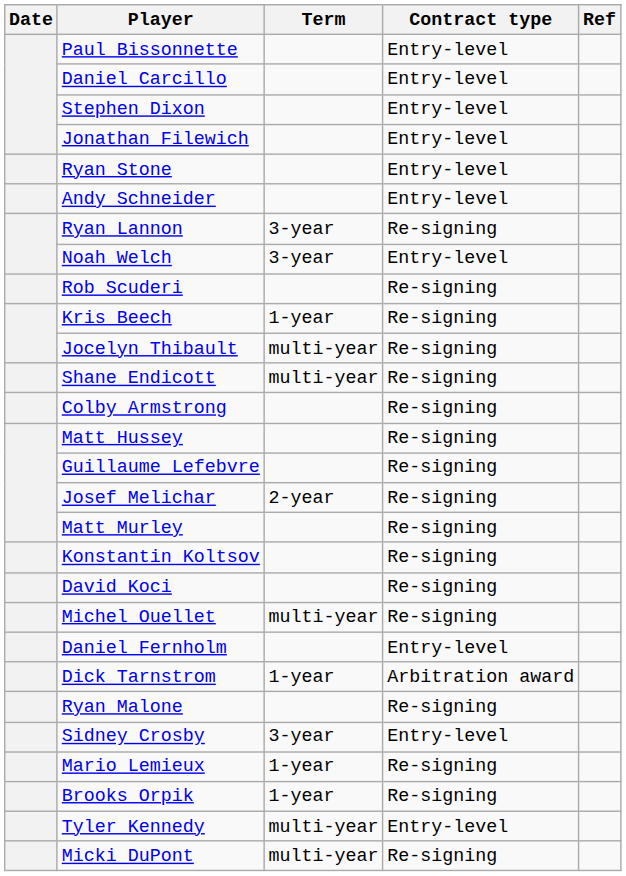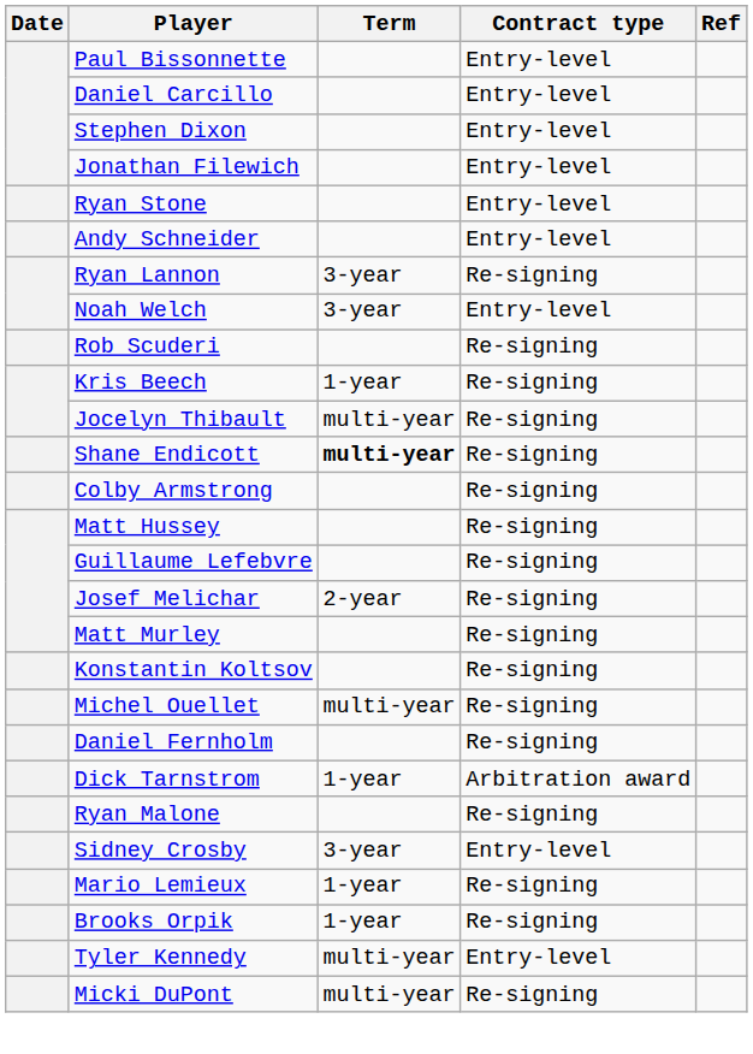 <table class="wikitable plainrowheaders">
 <tr style="background:#ddd; text-align:center;">
 <th>Date</th>
 <th>Player</th>
 <th>Term</th>
 <th>Contract type</th>
 <th>Ref</th>
 </tr>
 <tr>
 <th scope="row" rowspan=4></th>
 <td><a href='#'>Paul Bissonnette</a></td>
 <td></td>
 <td>Entry-level</td>
 <td></td>
 </tr>
 <tr>
 <td><a href='#'>Daniel Carcillo</a></td>
 <td></td>
 <td>Entry-level</td>
 <td></td>
 </tr>
 <tr>
 <td><a href='#'>Stephen Dixon</a></td>
 <td></td>
 <td>Entry-level</td>
 <td></td>
 </tr>
 <tr>
 <td><a href='#'>Jonathan Filewich</a></td>
 <td></td>
 <td>Entry-level</td>
 <td></td>
 </tr>
 <tr>
 <th scope="row"></th>
 <td><a href='#'>Ryan Stone</a></td>
 <td></td>
 <td>Entry-level</td>
 <td></td>
 </tr>
 <tr>
 <th scope="row"></th>
 <td><a href='#'>Andy Schneider</a></td>
 <td></td>
 <td>Entry-level</td>
 <td></td>
 </tr>
 <tr>
 <th scope="row" rowspan=2></th>
 <td><a href='#'>Ryan Lannon</a></td>
 <td>3-year</td>
 <td>Re-signing</td>
 <td></td>
 </tr>
 <tr>
 <td><a href='#'>Noah Welch</a></td>
 <td>3-year</td>
 <td>Entry-level</td>
 <td></td>
 </tr>
 <tr>
 <th scope="row"></th>
 <td><a href='#'>Rob Scuderi</a></td>
 <td></td>
 <td>Re-signing</td>
 <td></td>
 </tr>
 <tr>
 <th scope="row" rowspan=2></th>
 <td><a href='#'>Kris Beech</a></td>
 <td>1-year</td>
 <td>Re-signing</td>
 <td></td>
 </tr>
 <tr>
 <td><a href='#'>Jocelyn Thibault</a></td>
 <td>multi-year</td>
 <td>Re-signing</td>
 <td></td>
 </tr>
 <tr>
 <th scope="row"></th>
 <td><a href='#'>Shane Endicott</a></td>
-<td>multi-year</td>
+<td><strong>multi-year</strong></td>
 <td>Re-signing</td>
 <td></td>
 </tr>
 <tr>
 <th scope="row"></th>
 <td><a href='#'>Colby Armstrong</a></td>
 <td></td>
 <td>Re-signing</td>
 <td></td>
 </tr>
 <tr>
 <th scope="row" rowspan=4></th>
 <td><a href='#'>Matt Hussey</a></td>
 <td></td>
 <td>Re-signing</td>
 <td></td>
 </tr>
 <tr>
 <td><a href='#'>Guillaume Lefebvre</a></td>
 <td></td>
 <td>Re-signing</td>
 <td></td>
 </tr>
 <tr>
 <td><a href='#'>Josef Melichar</a></td>
 <td>2-year</td>
 <td>Re-signing</td>
 <td></td>
 </tr>
 <tr>
 <td><a href='#'>Matt Murley</a></td>
 <td></td>
 <td>Re-signing</td>
 <td></td>
 </tr>
 <tr>
 <th scope="row"></th>
 <td><a href='#'>Konstantin Koltsov</a></td>
 <td></td>
 <td>Re-signing</td>
 <td></td>
 </tr>
 <tr>
 <th scope="row"></th>
-<td><a href='#'>David Koci</a></td>
-<td></td>
-<td>Re-signing</td>
-<td></td>
-</tr>
-<tr>
-<th scope="row"></th>
 <td><a href='#'>Michel Ouellet</a></td>
 <td>multi-year</td>
 <td>Re-signing</td>
 <td></td>
 </tr>
 <tr>
 <th scope="row"></th>
 <td><a href='#'>Daniel Fernholm</a></td>
 <td></td>
-<td>Entry-level</td>
+<td>Re-signing</td>
 <td></td>
 </tr>
 <tr>
 <th scope="row"></th>
 <td><a href='#'>Dick Tarnstrom</a></td>
 <td>1-year</td>
 <td>Arbitration award</td>
 <td></td>
 </tr>
 <tr>
 <th scope="row"></th>
 <td><a href='#'>Ryan Malone</a></td>
 <td></td>
 <td>Re-signing</td>
 <td></td>
 </tr>
 <tr>
 <th scope="row"></th>
 <td><a href='#'>Sidney Crosby</a></td>
 <td>3-year</td>
 <td>Entry-level</td>
 <td></td>
 </tr>
 <tr>
 <th scope="row"></th>
 <td><a href='#'>Mario Lemieux</a></td>
 <td>1-year</td>
 <td>Re-signing</td>
 <td></td>
 </tr>
 <tr>
 <th scope="row"></th>
 <td><a href='#'>Brooks Orpik</a></td>
 <td>1-year</td>
 <td>Re-signing</td>
 <td></td>
 </tr>
 <tr>
 <th scope="row"></th>
 <td><a href='#'>Tyler Kennedy</a></td>
 <td>multi-year</td>
 <td>Entry-level</td>
 <td></td>
 </tr>
 <tr>
 <th scope="row"></th>
 <td><a href='#'>Micki DuPont</a></td>
 <td>multi-year</td>
 <td>Re-signing</td>
 <td></td>
 </tr>
 </table>
